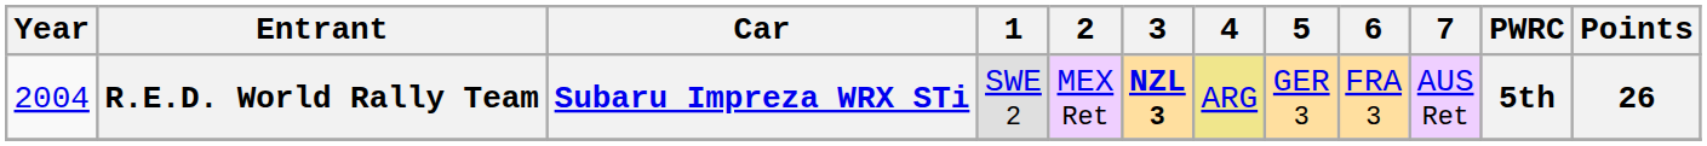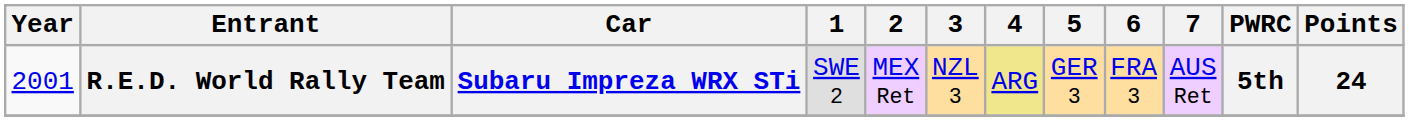 <table class="wikitable" border="1" style="text-align:center; font-size:85%;">
 <tr>
 <th>Year</th>
 <th>Entrant</th>
 <th>Car</th>
 <th>1</th>
 <th>2</th>
 <th>3</th>
 <th>4</th>
 <th>5</th>
 <th>6</th>
 <th>7</th>
 <th>PWRC</th>
 <th>Points</th>
 </tr>
 <tr>
-<td><a href='#'>2004</a></td>
+<td><a href='#'>2001</a></td>
 <th nowrap>R.E.D. World Rally Team</th>
 <th nowrap><a href='#'>Subaru Impreza WRX STi</a></th>
 <td style="background:#DFDFDF;"><a href='#'>SWE</a><br><small>2</small></td>
 <td style="background:#EFCFFF;"><a href='#'>MEX</a><br><small>Ret</small></td>
-<td style="background:#FFDF9F;"><strong><a href='#'>NZL</a><br><small>3</small></strong></td>
+<td style="background:#FFDF9F;"><a href='#'>NZL</a><br><small>3</small></td>
 <td style="background: khaki;"><a href='#'>ARG</a></td>
 <td style="background:#FFDF9F;"><a href='#'>GER</a><br><small>3</small></td>
 <td style="background:#FFDF9F;"><a href='#'>FRA</a><br><small>3</small></td>
 <td style="background:#EFCFFF;"><a href='#'>AUS</a><br><small>Ret</small></td>
 <th>5th</th>
-<th>26</th>
+<th>24</th>
 </tr>
 <tr>
 </tr>
 </table>
